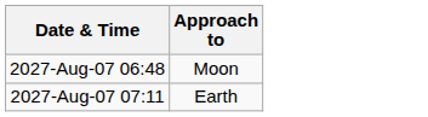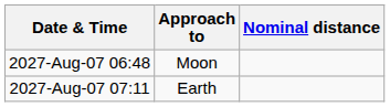 <table class="wikitable" style="text-align:center; font-size: 0.9em;">
 <tr>
 <th>Date & Time</th>
 <th>Approach<br>to</th>
+<th><a href='#'>Nominal</a> distance</th>
 </tr>
 <tr>
 <td>2027-Aug-07 06:48</td>
 <td>Moon</td>
+<td></td>
 </tr>
 <tr>
 <td>2027-Aug-07 07:11</td>
 <td>Earth</td>
+<td></td>
 </tr>
 </table>
